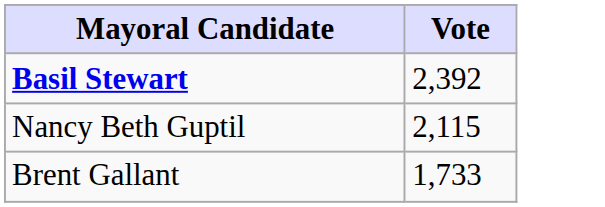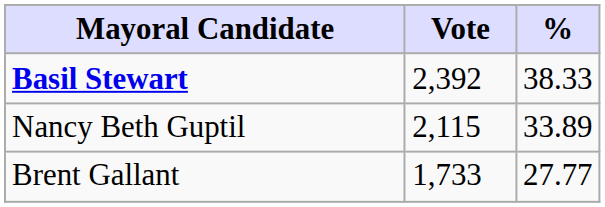 <table class="wikitable">
 <tr>
 <th style="background:#ddf; width:200px;">Mayoral Candidate </th>
 <th style="background:#ddf; width:50px;">Vote</th>
+<th style="background:#ddf; width:30px;">%</th>
 </tr>
 <tr>
 <td><strong><a href='#'>Basil Stewart</a></strong></td>
 <td>2,392</td>
+<td>38.33</td>
 </tr>
 <tr>
 <td>Nancy Beth Guptil</td>
 <td>2,115</td>
+<td>33.89</td>
 </tr>
 <tr>
 <td>Brent Gallant</td>
 <td>1,733</td>
+<td>27.77</td>
 </tr>
 </table>
